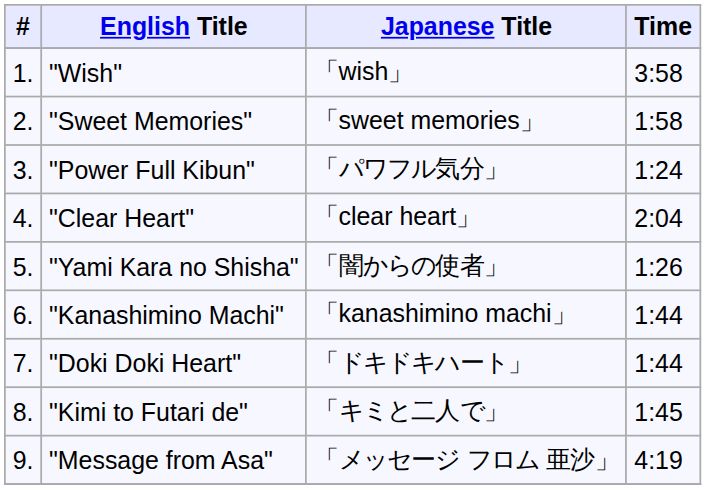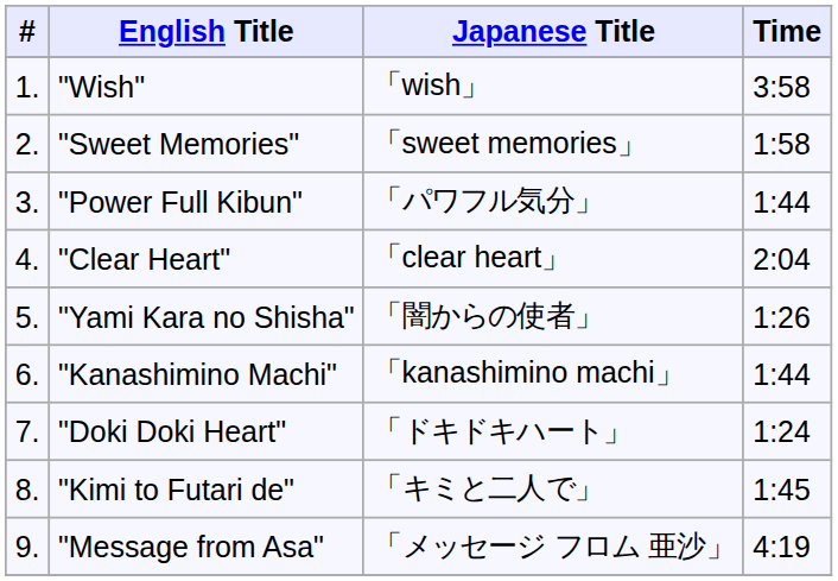 <table border="" cellpadding="4" cellspacing="0" style="border: 1px #aaaaaa solid; border-collapse: collapse; padding: 0.2em; margin: 1em 1em 1em 0; background: #f7f8ff; font-size:0.9em">
 <tr valign="middle" bgcolor="#e6e9ff">
 <th rowspan="1">#</th>
 <th rowspan="1"><a href='#'>English</a> Title</th>
 <th colspan="1"><a href='#'>Japanese</a> Title</th>
 <th rowspan="1">Time</th>
 </tr>
 <tr bgcolor="#e6e9ff">
 </tr>
 <tr>
 <td>1.</td>
 <td>"Wish"</td>
 <td>「wish」</td>
 <td>3:58</td>
 </tr>
 <tr>
 <td>2.</td>
 <td>"Sweet Memories"</td>
 <td>「sweet memories」</td>
 <td>1:58</td>
 </tr>
 <tr>
 <td>3.</td>
 <td>"Power Full Kibun"</td>
 <td>「パワフル気分」</td>
-<td>1:24</td>
+<td>1:44</td>
 </tr>
 <tr>
 <td>4.</td>
 <td>"Clear Heart"</td>
 <td>「clear heart」</td>
 <td>2:04</td>
 </tr>
 <tr>
 <td>5.</td>
 <td>"Yami Kara no Shisha"</td>
 <td>「闇からの使者」</td>
 <td>1:26</td>
 </tr>
 <tr>
 <td>6.</td>
 <td>"Kanashimino Machi"</td>
 <td>「kanashimino machi」</td>
 <td>1:44</td>
 </tr>
 <tr>
 <td>7.</td>
 <td>"Doki Doki Heart"</td>
 <td>「ドキドキハート」</td>
-<td>1:44</td>
+<td>1:24</td>
 </tr>
 <tr>
 <td>8.</td>
 <td>"Kimi to Futari de"</td>
 <td>「キミと二人で」</td>
 <td>1:45</td>
 </tr>
 <tr>
 <td>9.</td>
 <td>"Message from Asa"</td>
 <td>「メッセージ フロム 亜沙」</td>
 <td>4:19</td>
 </tr>
 <tr>
 </tr>
 </table>
